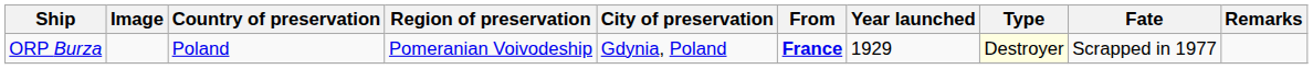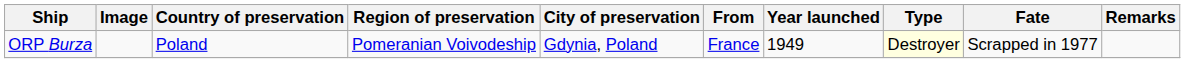 <table class="wikitable sortable">
 <tr>
 <th>Ship</th>
 <th>Image</th>
 <th>Country of preservation</th>
 <th>Region of preservation</th>
 <th>City of preservation</th>
 <th>From</th>
 <th>Year launched</th>
 <th>Type</th>
 <th>Fate</th>
 <th>Remarks</th>
 </tr>
 <tr>
 <td><a href='#'>ORP <em>Burza</em></a></td>
 <td></td>
 <td><a href='#'>Poland</a></td>
 <td><a href='#'>Pomeranian Voivodeship</a></td>
 <td><a href='#'>Gdynia</a>, <a href='#'>Poland</a></td>
-<td><strong><a href='#'>France</a><br></strong></td>
-<td>1929</td>
+<td><a href='#'>France</a><br></td>
+<td>1949</td>
 <td style="background: lightyellow;">Destroyer</td>
 <td>Scrapped in 1977</td>
 <td></td>
 </tr>
 <tr>
 </tr>
 </table>
